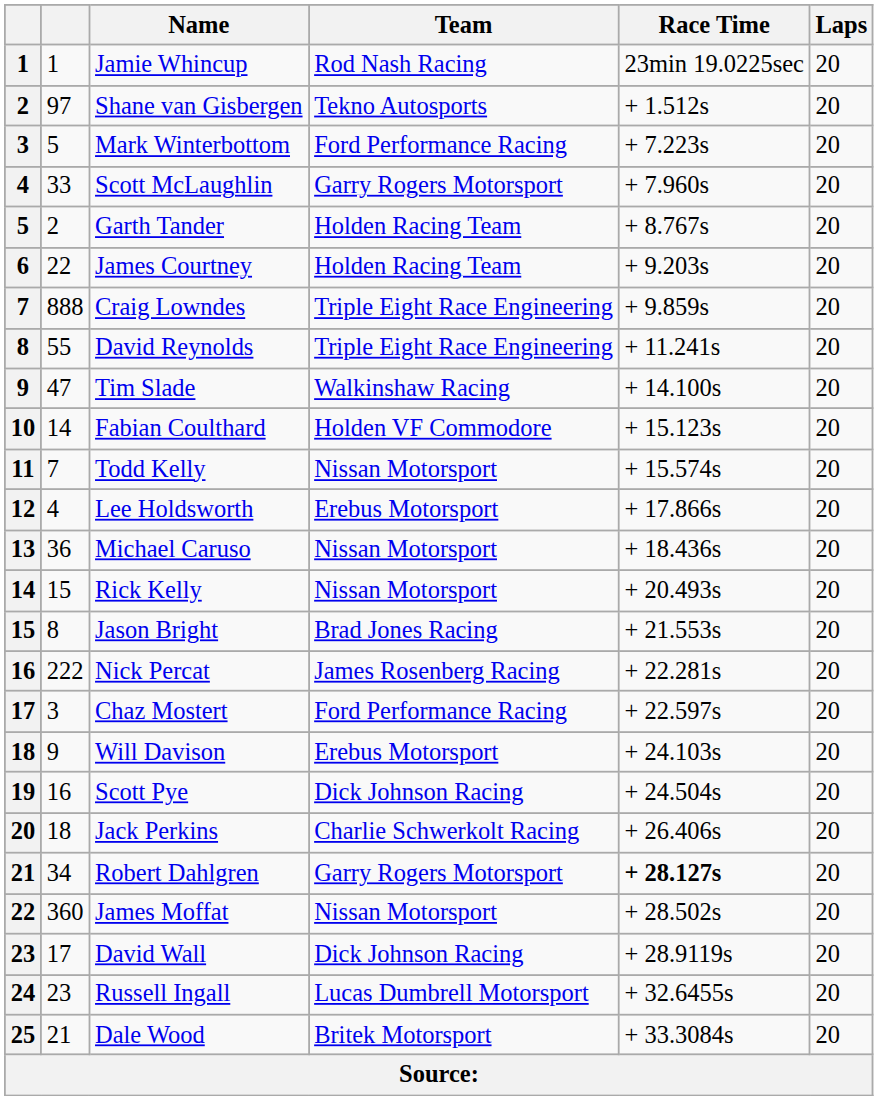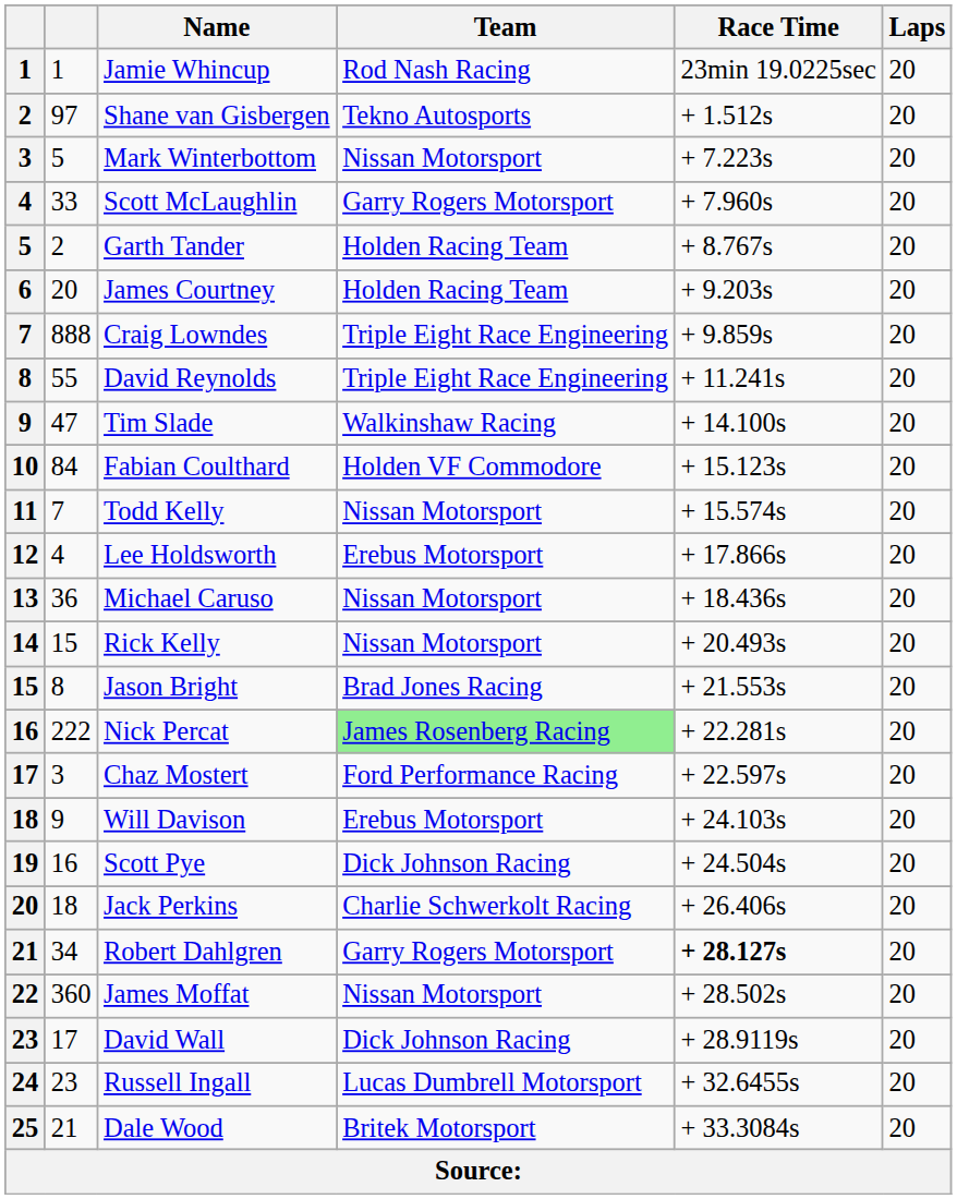 <table class="wikitable" style="font-size: 85%;">
 <tr>
 <th></th>
 <th></th>
 <th>Name</th>
 <th>Team</th>
 <th>Race Time</th>
 <th>Laps</th>
 </tr>
 <tr>
 <th>1</th>
 <td>1</td>
 <td> <a href='#'>Jamie Whincup</a></td>
 <td><a href='#'>Rod Nash Racing</a></td>
 <td>23min 19.0225sec</td>
 <td>20</td>
 </tr>
 <tr>
 <th>2</th>
 <td>97</td>
 <td> <a href='#'>Shane van Gisbergen</a></td>
 <td><a href='#'>Tekno Autosports</a></td>
 <td>+ 1.512s</td>
 <td>20</td>
 </tr>
 <tr>
 <th>3</th>
 <td>5</td>
 <td> <a href='#'>Mark Winterbottom</a></td>
-<td><a href='#'>Ford Performance Racing</a></td>
+<td><a href='#'>Nissan Motorsport</a></td>
 <td>+ 7.223s</td>
 <td>20</td>
 </tr>
 <tr>
 <th>4</th>
 <td>33</td>
 <td> <a href='#'>Scott McLaughlin</a></td>
 <td><a href='#'>Garry Rogers Motorsport</a></td>
 <td>+ 7.960s</td>
 <td>20</td>
 </tr>
 <tr>
 <th>5</th>
 <td>2</td>
 <td> <a href='#'>Garth Tander</a></td>
 <td><a href='#'>Holden Racing Team</a></td>
 <td>+ 8.767s</td>
 <td>20</td>
 </tr>
 <tr>
 <th>6</th>
-<td>22</td>
+<td>20</td>
 <td> <a href='#'>James Courtney</a></td>
 <td><a href='#'>Holden Racing Team</a></td>
 <td>+ 9.203s</td>
 <td>20</td>
 </tr>
 <tr>
 <th>7</th>
 <td>888</td>
 <td> <a href='#'>Craig Lowndes</a></td>
 <td><a href='#'>Triple Eight Race Engineering</a></td>
 <td>+ 9.859s</td>
 <td>20</td>
 </tr>
 <tr>
 <th>8</th>
 <td>55</td>
 <td> <a href='#'>David Reynolds</a></td>
 <td><a href='#'>Triple Eight Race Engineering</a></td>
 <td>+ 11.241s</td>
 <td>20</td>
 </tr>
 <tr>
 <th>9</th>
 <td>47</td>
 <td> <a href='#'>Tim Slade</a></td>
 <td><a href='#'>Walkinshaw Racing</a></td>
 <td>+ 14.100s</td>
 <td>20</td>
 </tr>
 <tr>
 <th>10</th>
-<td>14</td>
+<td>84</td>
 <td> <a href='#'>Fabian Coulthard</a></td>
 <td><a href='#'>Holden VF Commodore</a></td>
 <td>+ 15.123s</td>
 <td>20</td>
 </tr>
 <tr>
 <th>11</th>
 <td>7</td>
 <td> <a href='#'>Todd Kelly</a></td>
 <td><a href='#'>Nissan Motorsport</a></td>
 <td>+ 15.574s</td>
 <td>20</td>
 </tr>
 <tr>
 <th>12</th>
 <td>4</td>
 <td> <a href='#'>Lee Holdsworth</a></td>
 <td><a href='#'>Erebus Motorsport</a></td>
 <td>+ 17.866s</td>
 <td>20</td>
 </tr>
 <tr>
 <th>13</th>
 <td>36</td>
 <td> <a href='#'>Michael Caruso</a></td>
 <td><a href='#'>Nissan Motorsport</a></td>
 <td>+ 18.436s</td>
 <td>20</td>
 </tr>
 <tr>
 <th>14</th>
 <td>15</td>
 <td> <a href='#'>Rick Kelly</a></td>
 <td><a href='#'>Nissan Motorsport</a></td>
 <td>+ 20.493s</td>
 <td>20</td>
 </tr>
 <tr>
 <th>15</th>
 <td>8</td>
 <td> <a href='#'>Jason Bright</a></td>
 <td><a href='#'>Brad Jones Racing</a></td>
 <td>+ 21.553s</td>
 <td>20</td>
 </tr>
 <tr>
 <th>16</th>
 <td>222</td>
 <td> <a href='#'>Nick Percat</a></td>
-<td><a href='#'>James Rosenberg Racing</a></td>
+<td style="background: lightgreen;"><a href='#'>James Rosenberg Racing</a></td>
 <td>+ 22.281s</td>
 <td>20</td>
 </tr>
 <tr>
 <th>17</th>
 <td>3</td>
 <td> <a href='#'>Chaz Mostert</a></td>
 <td><a href='#'>Ford Performance Racing</a></td>
 <td>+ 22.597s</td>
 <td>20</td>
 </tr>
 <tr>
 <th>18</th>
 <td>9</td>
 <td> <a href='#'>Will Davison</a></td>
 <td><a href='#'>Erebus Motorsport</a></td>
 <td>+ 24.103s</td>
 <td>20</td>
 </tr>
 <tr>
 <th>19</th>
 <td>16</td>
 <td> <a href='#'>Scott Pye</a></td>
 <td><a href='#'>Dick Johnson Racing</a></td>
 <td>+ 24.504s</td>
 <td>20</td>
 </tr>
 <tr>
 <th>20</th>
 <td>18</td>
 <td> <a href='#'>Jack Perkins</a></td>
 <td><a href='#'>Charlie Schwerkolt Racing</a></td>
 <td>+ 26.406s</td>
 <td>20</td>
 </tr>
 <tr>
 <th>21</th>
 <td>34</td>
 <td> <a href='#'>Robert Dahlgren</a></td>
 <td><a href='#'>Garry Rogers Motorsport</a></td>
 <td><strong>+ 28.127s</strong></td>
 <td>20</td>
 </tr>
 <tr>
 <th>22</th>
 <td>360</td>
 <td> <a href='#'>James Moffat</a></td>
 <td><a href='#'>Nissan Motorsport</a></td>
 <td>+ 28.502s</td>
 <td>20</td>
 </tr>
 <tr>
 <th>23</th>
 <td>17</td>
 <td> <a href='#'>David Wall</a></td>
 <td><a href='#'>Dick Johnson Racing</a></td>
 <td>+ 28.9119s</td>
 <td>20</td>
 </tr>
 <tr>
 <th>24</th>
 <td>23</td>
 <td> <a href='#'>Russell Ingall</a></td>
 <td><a href='#'>Lucas Dumbrell Motorsport</a></td>
 <td>+ 32.6455s</td>
 <td>20</td>
 </tr>
 <tr>
 <th>25</th>
 <td>21</td>
 <td> <a href='#'>Dale Wood</a></td>
 <td><a href='#'>Britek Motorsport</a></td>
 <td>+ 33.3084s</td>
 <td>20</td>
 </tr>
 <tr>
 <th colspan="6">Source:</th>
 </tr>
 <tr>
 </tr>
 </table>
